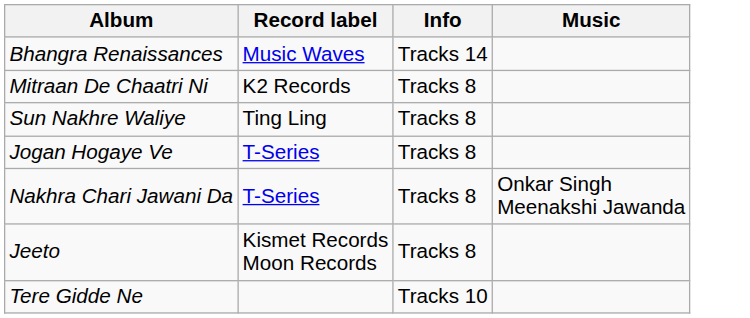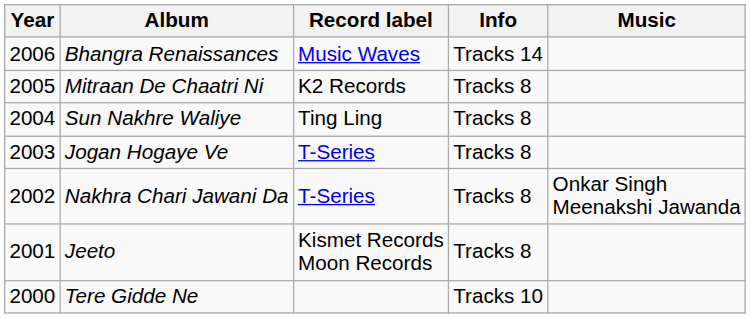 <table class=wikitable>
 <tr>
+<th>Year</th>
 <th>Album</th>
 <th>Record label</th>
 <th>Info</th>
 <th>Music</th>
 </tr>
 <tr>
+<td>2006</td>
 <td><em>Bhangra Renaissances</em></td>
 <td><a href='#'>Music Waves</a></td>
 <td>Tracks 14</td>
 <td></td>
 </tr>
 <tr>
+<td>2005</td>
 <td><em>Mitraan De Chaatri Ni</em></td>
 <td>K2 Records</td>
 <td>Tracks 8</td>
 <td></td>
 </tr>
 <tr>
+<td>2004</td>
 <td><em>Sun Nakhre Waliye</em></td>
 <td>Ting Ling</td>
 <td>Tracks 8</td>
 <td></td>
 </tr>
 <tr>
+<td>2003</td>
 <td><em>Jogan Hogaye Ve</em></td>
 <td><a href='#'>T-Series</a></td>
 <td>Tracks 8</td>
 <td></td>
 </tr>
 <tr>
+<td>2002</td>
 <td><em>Nakhra Chari Jawani Da</em></td>
 <td><a href='#'>T-Series</a></td>
 <td>Tracks 8</td>
 <td>Onkar Singh<br>Meenakshi Jawanda</td>
 </tr>
 <tr>
+<td>2001</td>
 <td><em>Jeeto</em></td>
 <td>Kismet Records<br>Moon Records</td>
 <td>Tracks 8</td>
 <td></td>
 </tr>
 <tr>
+<td>2000</td>
 <td><em>Tere Gidde Ne</em></td>
 <td></td>
 <td>Tracks 10</td>
 <td></td>
 </tr>
 </table>
